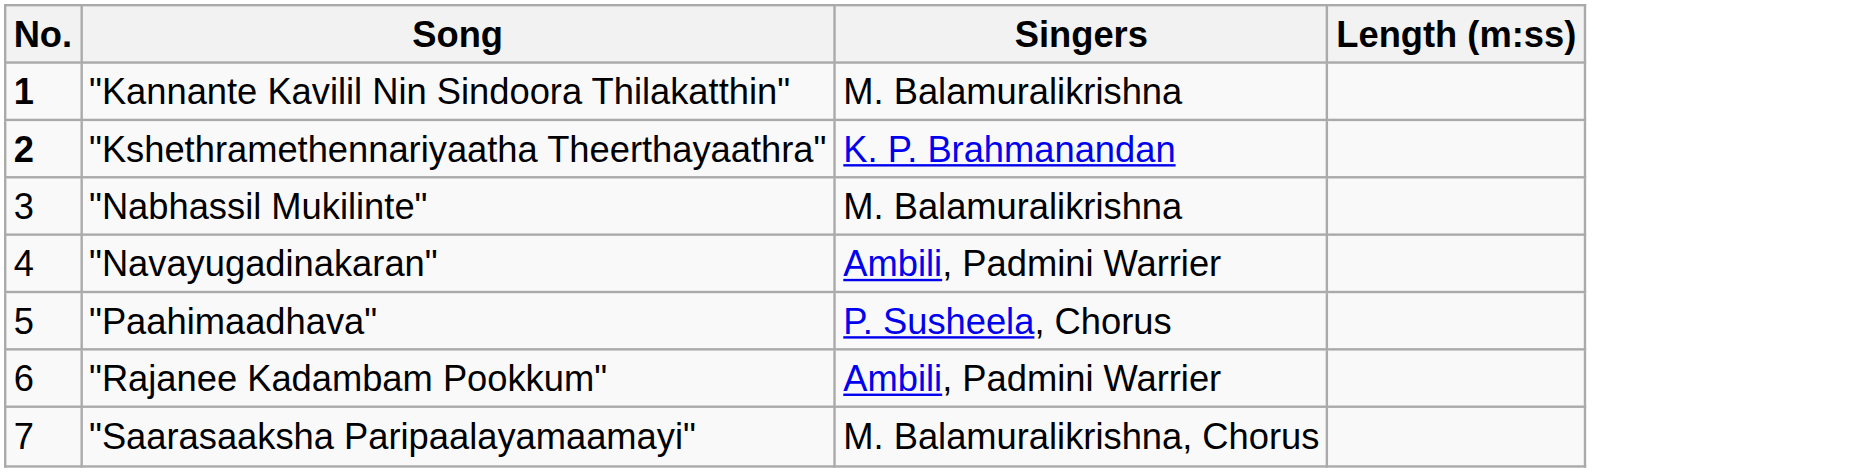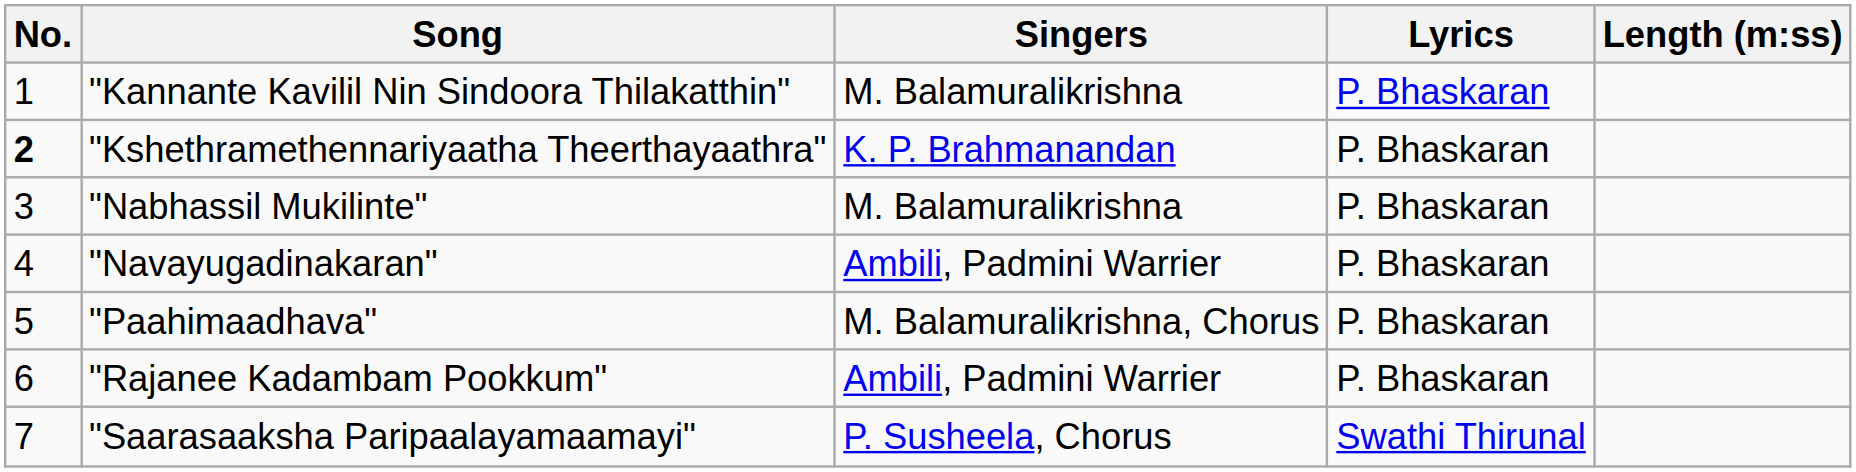 <table class="wikitable" style="font-size:95%;">
 <tr>
 <th>No.</th>
 <th>Song</th>
 <th>Singers</th>
+<th>Lyrics</th>
 <th>Length (m:ss)</th>
 </tr>
 <tr>
-<td><strong>1</strong></td>
+<td>1</td>
 <td>"Kannante Kavilil Nin Sindoora Thilakatthin"</td>
 <td>M. Balamuralikrishna</td>
+<td><a href='#'>P. Bhaskaran</a></td>
 <td></td>
 </tr>
 <tr>
 <td><strong>2</strong></td>
 <td>"Kshethramethennariyaatha Theerthayaathra"</td>
 <td><a href='#'>K. P. Brahmanandan</a></td>
+<td>P. Bhaskaran</td>
 <td></td>
 </tr>
 <tr>
 <td>3</td>
 <td>"Nabhassil Mukilinte"</td>
 <td>M. Balamuralikrishna</td>
+<td>P. Bhaskaran</td>
 <td></td>
 </tr>
 <tr>
 <td>4</td>
 <td>"Navayugadinakaran"</td>
 <td><a href='#'>Ambili</a>, Padmini Warrier</td>
+<td>P. Bhaskaran</td>
 <td></td>
 </tr>
 <tr>
 <td>5</td>
 <td>"Paahimaadhava"</td>
-<td><a href='#'>P. Susheela</a>, Chorus</td>
+<td>M. Balamuralikrishna, Chorus</td>
+<td>P. Bhaskaran</td>
 <td></td>
 </tr>
 <tr>
 <td>6</td>
 <td>"Rajanee Kadambam Pookkum"</td>
 <td><a href='#'>Ambili</a>, Padmini Warrier</td>
+<td>P. Bhaskaran</td>
 <td></td>
 </tr>
 <tr>
 <td>7</td>
 <td>"Saarasaaksha Paripaalayamaamayi"</td>
-<td>M. Balamuralikrishna, Chorus</td>
+<td><a href='#'>P. Susheela</a>, Chorus</td>
+<td><a href='#'>Swathi Thirunal</a></td>
 <td></td>
 </tr>
 </table>
